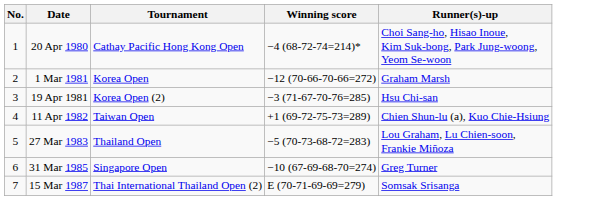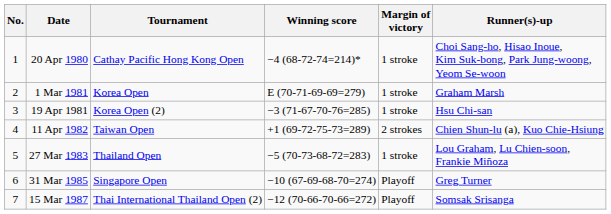 <table class="wikitable" style="font-size:95%;">
 <tr>
 <th>No.</th>
 <th>Date</th>
 <th>Tournament</th>
 <th>Winning score</th>
+<th>Margin of<br>victory</th>
 <th>Runner(s)-up</th>
 </tr>
 <tr>
 <td align=center>1</td>
 <td align=right>20 Apr <a href='#'>1980</a></td>
 <td><a href='#'>Cathay Pacific Hong Kong Open</a></td>
 <td>−4 (68-72-74=214)*</td>
+<td>1 stroke</td>
 <td> <a href='#'>Choi Sang-ho</a>,  <a href='#'>Hisao Inoue</a>,<br> <a href='#'>Kim Suk-bong</a>,  <a href='#'>Park Jung-woong</a>,<br> <a href='#'>Yeom Se-woon</a></td>
 </tr>
 <tr>
 <td align=center>2</td>
 <td align=right>1 Mar <a href='#'>1981</a></td>
 <td><a href='#'>Korea Open</a></td>
-<td>−12 (70-66-70-66=272)</td>
+<td>E (70-71-69-69=279)</td>
+<td>1 stroke</td>
 <td> <a href='#'>Graham Marsh</a></td>
 </tr>
 <tr>
 <td align=center>3</td>
 <td align=right>19 Apr 1981</td>
 <td><a href='#'>Korea Open</a> (2)</td>
 <td>−3 (71-67-70-76=285)</td>
+<td>1 stroke</td>
 <td> <a href='#'>Hsu Chi-san</a></td>
 </tr>
 <tr>
 <td align=center>4</td>
 <td align=right>11 Apr <a href='#'>1982</a></td>
 <td><a href='#'>Taiwan Open</a></td>
 <td>+1 (69-72-75-73=289)</td>
+<td>2 strokes</td>
 <td> <a href='#'>Chien Shun-lu</a> (a),  <a href='#'>Kuo Chie-Hsiung</a></td>
 </tr>
 <tr>
 <td align=center>5</td>
 <td align=right>27 Mar <a href='#'>1983</a></td>
 <td><a href='#'>Thailand Open</a></td>
 <td>−5 (70-73-68-72=283)</td>
+<td>1 stroke</td>
 <td> <a href='#'>Lou Graham</a>,  <a href='#'>Lu Chien-soon</a>,<br> <a href='#'>Frankie Miñoza</a></td>
 </tr>
 <tr>
 <td align=center>6</td>
 <td align=right>31 Mar <a href='#'>1985</a></td>
 <td><a href='#'>Singapore Open</a></td>
 <td>−10 (67-69-68-70=274)</td>
+<td>Playoff</td>
 <td> <a href='#'>Greg Turner</a></td>
 </tr>
 <tr>
 <td align=center>7</td>
 <td align=right>15 Mar <a href='#'>1987</a></td>
 <td><a href='#'>Thai International Thailand Open</a> (2)</td>
-<td>E (70-71-69-69=279)</td>
+<td>−12 (70-66-70-66=272)</td>
+<td>Playoff</td>
 <td> <a href='#'>Somsak Srisanga</a></td>
 </tr>
 </table>
